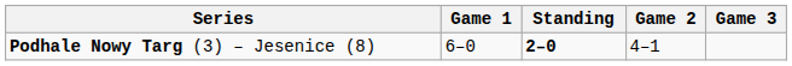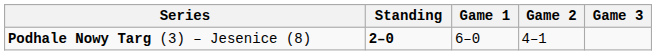 <table class="wikitable" width="600px">
 <tr style="background-color:#c0c0c0;">
 <th>Series</th>
+<th>Standing</th>
 <th>Game 1</th>
-<th>Standing</th>
 <th>Game 2</th>
 <th>Game 3</th>
 </tr>
 <tr>
 <td><strong>Podhale Nowy Targ</strong> (3) – Jesenice (8)</td>
+<td><strong>2–0</strong></td>
 <td>6–0</td>
-<td><strong>2–0</strong></td>
 <td>4–1</td>
 <td></td>
 </tr>
 </table>
